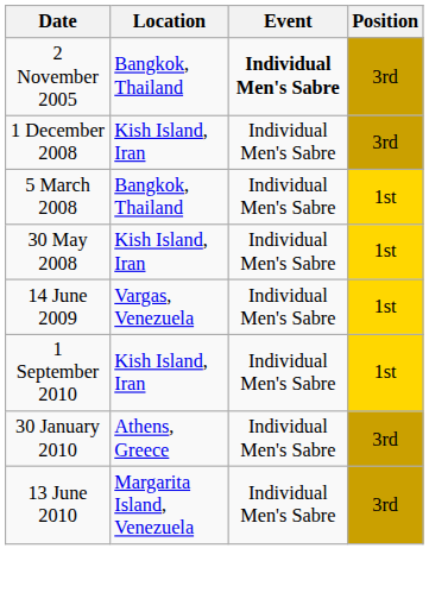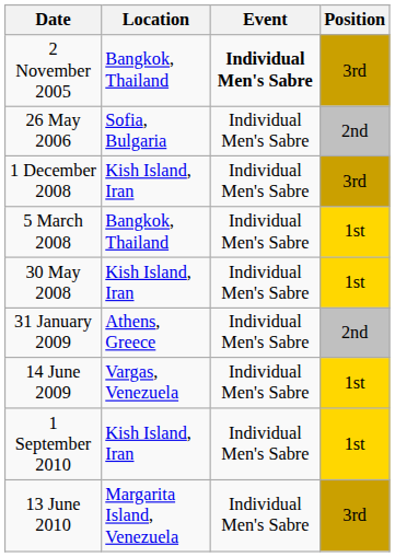 <table class="wikitable" width="50%" style="font-size:90%; text-align:center;">
 <tr>
 <th>Date</th>
 <th>Location</th>
 <th>Event</th>
 <th>Position</th>
 </tr>
 <tr>
 <td>2 November 2005</td>
 <td rowspan="1" align="left"> <a href='#'>Bangkok</a>, <a href='#'>Thailand</a></td>
 <td><strong>Individual Men's Sabre</strong></td>
 <td bgcolor="caramel">3rd</td>
+</tr>
+<tr>
+<td>26 May 2006</td>
+<td rowspan="1" align="left"> <a href='#'>Sofia</a>, <a href='#'>Bulgaria</a></td>
+<td>Individual Men's Sabre</td>
+<td bgcolor="silver">2nd</td>
 </tr>
 <tr>
 <td rowspan="1">1 December 2008</td>
 <td rowspan="1" align="left"> <a href='#'>Kish Island</a>, <a href='#'>Iran</a></td>
 <td>Individual Men's Sabre</td>
 <td bgcolor="caramel">3rd</td>
 </tr>
 <tr>
 <td>5 March 2008</td>
 <td rowspan="1" align="left"> <a href='#'>Bangkok</a>, <a href='#'>Thailand</a></td>
 <td>Individual Men's Sabre</td>
 <td bgcolor="gold">1st</td>
 </tr>
 <tr>
 <td>30 May 2008</td>
 <td rowspan="1" align="left"> <a href='#'>Kish Island</a>, <a href='#'>Iran</a></td>
 <td>Individual Men's Sabre</td>
 <td bgcolor="gold">1st</td>
 </tr>
 <tr>
+<td>31 January 2009</td>
+<td rowspan="1" align="left"> <a href='#'>Athens</a>, <a href='#'>Greece</a></td>
+<td>Individual Men's Sabre</td>
+<td bgcolor="silver">2nd</td>
+</tr>
+<tr>
 <td>14 June 2009</td>
 <td rowspan="1" align="left"> <a href='#'>Vargas</a>, <a href='#'>Venezuela</a></td>
 <td>Individual Men's Sabre</td>
 <td bgcolor="gold">1st</td>
 </tr>
 <tr>
 <td>1 September 2010</td>
 <td rowspan="1" align="left"> <a href='#'>Kish Island</a>, <a href='#'>Iran</a></td>
 <td>Individual Men's Sabre</td>
 <td bgcolor="gold">1st</td>
 </tr>
 <tr>
-<td>30 January 2010</td>
-<td rowspan="1" align="left"> <a href='#'>Athens</a>, <a href='#'>Greece</a></td>
-<td>Individual Men's Sabre</td>
-<td bgcolor="caramel">3rd</td>
-</tr>
-<tr>
 <td>13 June 2010</td>
 <td rowspan="1" align="left"> <a href='#'>Margarita Island</a>, <a href='#'>Venezuela</a></td>
 <td>Individual Men's Sabre</td>
 <td bgcolor="caramel">3rd</td>
 </tr>
 </table>
